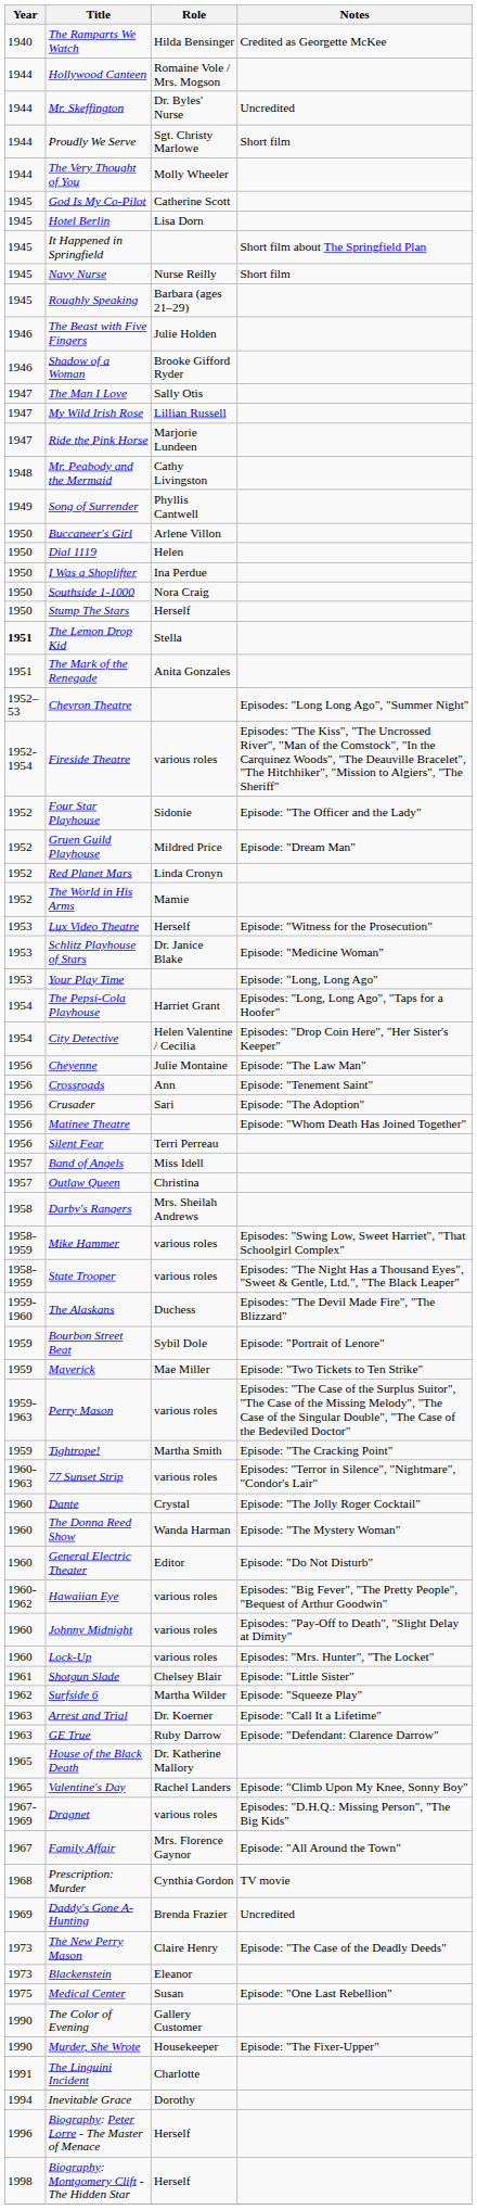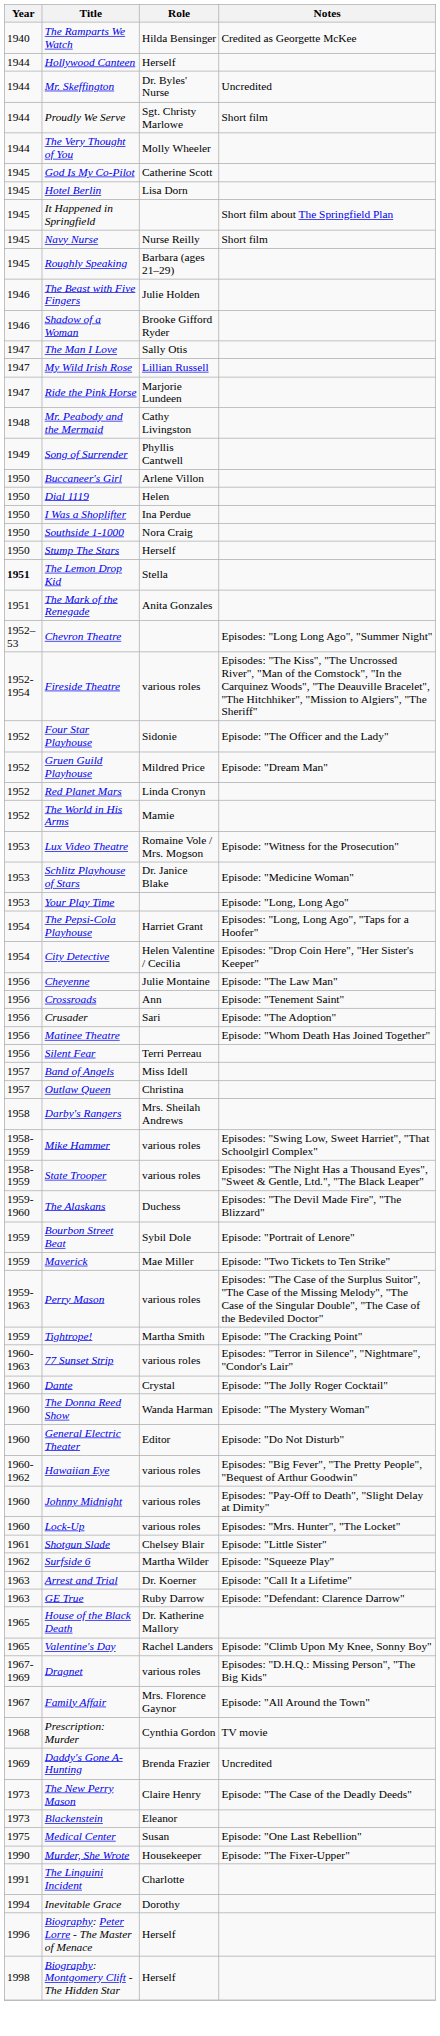 <table class="wikitable">
 <tr>
 <th>Year</th>
 <th>Title</th>
 <th>Role</th>
 <th>Notes</th>
 </tr>
 <tr>
 <td>1940</td>
 <td><em><a href='#'>The Ramparts We Watch</a></em></td>
 <td>Hilda Bensinger</td>
 <td>Credited as Georgette McKee</td>
 </tr>
 <tr>
 <td>1944</td>
 <td><em><a href='#'>Hollywood Canteen</a></em></td>
-<td>Romaine Vole / Mrs. Mogson</td>
+<td>Herself</td>
 <td></td>
 </tr>
 <tr>
 <td>1944</td>
 <td><em><a href='#'>Mr. Skeffington</a></em></td>
 <td>Dr. Byles' Nurse</td>
 <td>Uncredited</td>
 </tr>
 <tr>
 <td>1944</td>
 <td><em>Proudly We Serve</em></td>
 <td>Sgt. Christy Marlowe</td>
 <td>Short film</td>
 </tr>
 <tr>
 <td>1944</td>
 <td><em><a href='#'>The Very Thought of You</a></em></td>
 <td>Molly Wheeler</td>
 <td></td>
 </tr>
 <tr>
 <td>1945</td>
 <td><em><a href='#'>God Is My Co-Pilot</a></em></td>
 <td>Catherine Scott</td>
 <td></td>
 </tr>
 <tr>
 <td>1945</td>
 <td><em><a href='#'>Hotel Berlin</a></em></td>
 <td>Lisa Dorn</td>
 <td></td>
 </tr>
 <tr>
 <td>1945</td>
 <td><em>It Happened in Springfield</em></td>
 <td></td>
 <td>Short film about <a href='#'>The Springfield Plan</a></td>
 </tr>
 <tr>
 <td>1945</td>
 <td><em><a href='#'>Navy Nurse</a></em></td>
 <td>Nurse Reilly</td>
 <td>Short film</td>
 </tr>
 <tr>
 <td>1945</td>
 <td><em><a href='#'>Roughly Speaking</a></em></td>
 <td>Barbara (ages 21–29)</td>
 <td></td>
 </tr>
 <tr>
 <td>1946</td>
 <td><em><a href='#'>The Beast with Five Fingers</a></em></td>
 <td>Julie Holden</td>
 <td></td>
 </tr>
 <tr>
 <td>1946</td>
 <td><em><a href='#'>Shadow of a Woman</a></em></td>
 <td>Brooke Gifford Ryder</td>
 <td></td>
 </tr>
 <tr>
 <td>1947</td>
 <td><em><a href='#'>The Man I Love</a></em></td>
 <td>Sally Otis</td>
 <td></td>
 </tr>
 <tr>
 <td>1947</td>
 <td><em><a href='#'>My Wild Irish Rose</a></em></td>
 <td><a href='#'>Lillian Russell</a></td>
 <td></td>
 </tr>
 <tr>
 <td>1947</td>
 <td><em><a href='#'>Ride the Pink Horse</a></em></td>
 <td>Marjorie Lundeen</td>
 <td></td>
 </tr>
 <tr>
 <td>1948</td>
 <td><em><a href='#'>Mr. Peabody and the Mermaid</a></em></td>
 <td>Cathy Livingston</td>
 <td></td>
 </tr>
 <tr>
 <td>1949</td>
 <td><em><a href='#'>Song of Surrender</a></em></td>
 <td>Phyllis Cantwell</td>
 <td></td>
 </tr>
 <tr>
 <td>1950</td>
 <td><em><a href='#'>Buccaneer's Girl</a></em></td>
 <td>Arlene Villon</td>
 <td></td>
 </tr>
 <tr>
 <td>1950</td>
 <td><em><a href='#'>Dial 1119</a></em></td>
 <td>Helen</td>
 <td></td>
 </tr>
 <tr>
 <td>1950</td>
 <td><em><a href='#'>I Was a Shoplifter</a></em></td>
 <td>Ina Perdue</td>
 <td></td>
 </tr>
 <tr>
 <td>1950</td>
 <td><em><a href='#'>Southside 1-1000</a></em></td>
 <td>Nora Craig</td>
 <td></td>
 </tr>
 <tr>
 <td>1950</td>
 <td><em><a href='#'>Stump The Stars</a></em></td>
 <td>Herself</td>
 <td></td>
 </tr>
 <tr>
 <td><strong>1951</strong></td>
 <td><em><a href='#'>The Lemon Drop Kid</a></em></td>
 <td>Stella</td>
 <td></td>
 </tr>
 <tr>
 <td>1951</td>
 <td><em><a href='#'>The Mark of the Renegade</a></em></td>
 <td>Anita Gonzales</td>
 <td></td>
 </tr>
 <tr>
 <td>1952–53</td>
 <td><em><a href='#'>Chevron Theatre</a></em></td>
 <td></td>
 <td>Episodes: "Long Long Ago", "Summer Night"</td>
 </tr>
 <tr>
 <td>1952-1954</td>
 <td><em><a href='#'>Fireside Theatre</a></em></td>
 <td>various roles</td>
 <td>Episodes: "The Kiss", "The Uncrossed River", "Man of the Comstock", "In the Carquinez Woods", "The Deauville Bracelet", "The Hitchhiker", "Mission to Algiers", "The Sheriff"</td>
 </tr>
 <tr>
 <td>1952</td>
 <td><em><a href='#'>Four Star Playhouse</a></em></td>
 <td>Sidonie</td>
 <td>Episode: "The Officer and the Lady"</td>
 </tr>
 <tr>
 <td>1952</td>
 <td><em><a href='#'>Gruen Guild Playhouse</a></em></td>
 <td>Mildred Price</td>
 <td>Episode: "Dream Man"</td>
 </tr>
 <tr>
 <td>1952</td>
 <td><em><a href='#'>Red Planet Mars</a></em></td>
 <td>Linda Cronyn</td>
 <td></td>
 </tr>
 <tr>
 <td>1952</td>
 <td><em><a href='#'>The World in His Arms</a></em></td>
 <td>Mamie</td>
 <td></td>
 </tr>
 <tr>
 <td>1953</td>
 <td><em><a href='#'>Lux Video Theatre</a></em></td>
-<td>Herself</td>
+<td>Romaine Vole / Mrs. Mogson</td>
 <td>Episode: "Witness for the Prosecution"</td>
 </tr>
 <tr>
 <td>1953</td>
 <td><em><a href='#'>Schlitz Playhouse of Stars</a></em></td>
 <td>Dr. Janice Blake</td>
 <td>Episode: "Medicine Woman"</td>
 </tr>
 <tr>
 <td>1953</td>
 <td><em><a href='#'>Your Play Time</a></em></td>
 <td></td>
 <td>Episode: "Long, Long Ago"</td>
 </tr>
 <tr>
 <td>1954</td>
 <td><em><a href='#'>The Pepsi-Cola Playhouse</a></em></td>
 <td>Harriet Grant</td>
 <td>Episodes: "Long, Long Ago", "Taps for a Hoofer"</td>
 </tr>
 <tr>
 <td>1954</td>
 <td><em><a href='#'>City Detective</a></em></td>
 <td>Helen Valentine / Cecilia</td>
 <td>Episodes: "Drop Coin Here", "Her Sister's Keeper"</td>
 </tr>
 <tr>
 <td>1956</td>
 <td><em><a href='#'>Cheyenne</a></em></td>
 <td>Julie Montaine</td>
 <td>Episode: "The Law Man"</td>
 </tr>
 <tr>
 <td>1956</td>
 <td><em><a href='#'>Crossroads</a></em></td>
 <td>Ann</td>
 <td>Episode: "Tenement Saint"</td>
 </tr>
 <tr>
 <td>1956</td>
 <td><em>Crusader</em></td>
 <td>Sari</td>
 <td>Episode: "The Adoption"</td>
 </tr>
 <tr>
 <td>1956</td>
 <td><em><a href='#'>Matinee Theatre</a></em></td>
 <td></td>
 <td>Episode: "Whom Death Has Joined Together"</td>
 </tr>
 <tr>
 <td>1956</td>
 <td><em><a href='#'>Silent Fear</a></em></td>
 <td>Terri Perreau</td>
 <td></td>
 </tr>
 <tr>
 <td>1957</td>
 <td><em><a href='#'>Band of Angels</a></em></td>
 <td>Miss Idell</td>
 <td></td>
 </tr>
 <tr>
 <td>1957</td>
 <td><em><a href='#'>Outlaw Queen</a></em></td>
 <td>Christina</td>
 <td></td>
 </tr>
 <tr>
 <td>1958</td>
 <td><em><a href='#'>Darby's Rangers</a></em></td>
 <td>Mrs. Sheilah Andrews</td>
 <td></td>
 </tr>
 <tr>
 <td>1958-1959</td>
 <td><em><a href='#'>Mike Hammer</a></em></td>
 <td>various roles</td>
 <td>Episodes: "Swing Low, Sweet Harriet", "That Schoolgirl Complex"</td>
 </tr>
 <tr>
 <td>1958-1959</td>
 <td><em><a href='#'>State Trooper</a></em></td>
 <td>various roles</td>
 <td>Episodes: "The Night Has a Thousand Eyes", "Sweet & Gentle, Ltd.", "The Black Leaper"</td>
 </tr>
 <tr>
 <td>1959-1960</td>
 <td><em><a href='#'>The Alaskans</a></em></td>
 <td>Duchess</td>
 <td>Episodes: "The Devil Made Fire", "The Blizzard"</td>
 </tr>
 <tr>
 <td>1959</td>
 <td><em><a href='#'>Bourbon Street Beat</a></em></td>
 <td>Sybil Dole</td>
 <td>Episode: "Portrait of Lenore"</td>
 </tr>
 <tr>
 <td>1959</td>
 <td><em><a href='#'>Maverick</a></em></td>
 <td>Mae Miller</td>
 <td>Episode: "Two Tickets to Ten Strike"</td>
 </tr>
 <tr>
 <td>1959-1963</td>
 <td><em><a href='#'>Perry Mason</a></em></td>
 <td>various roles</td>
 <td>Episodes: "The Case of the Surplus Suitor", "The Case of the Missing Melody", "The Case of the Singular Double", "The Case of the Bedeviled Doctor"</td>
 </tr>
 <tr>
 <td>1959</td>
 <td><em><a href='#'>Tightrope!</a></em></td>
 <td>Martha Smith</td>
 <td>Episode: "The Cracking Point"</td>
 </tr>
 <tr>
 <td>1960-1963</td>
 <td><em><a href='#'>77 Sunset Strip</a></em></td>
 <td>various roles</td>
 <td>Episodes: "Terror in Silence", "Nightmare", "Condor's Lair"</td>
 </tr>
 <tr>
 <td>1960</td>
 <td><em><a href='#'>Dante</a></em></td>
 <td>Crystal</td>
 <td>Episode: "The Jolly Roger Cocktail"</td>
 </tr>
 <tr>
 <td>1960</td>
 <td><em><a href='#'>The Donna Reed Show</a></em></td>
 <td>Wanda Harman</td>
 <td>Episode: "The Mystery Woman"</td>
 </tr>
 <tr>
 <td>1960</td>
 <td><em><a href='#'>General Electric Theater</a></em></td>
 <td>Editor</td>
 <td>Episode: "Do Not Disturb"</td>
 </tr>
 <tr>
 <td>1960-1962</td>
 <td><em><a href='#'>Hawaiian Eye</a></em></td>
 <td>various roles</td>
 <td>Episodes: "Big Fever", "The Pretty People", "Bequest of Arthur Goodwin"</td>
 </tr>
 <tr>
 <td>1960</td>
 <td><em><a href='#'>Johnny Midnight</a></em></td>
 <td>various roles</td>
 <td>Episodes: "Pay-Off to Death", "Slight Delay at Dimity"</td>
 </tr>
 <tr>
 <td>1960</td>
 <td><em><a href='#'>Lock-Up</a></em></td>
 <td>various roles</td>
 <td>Episodes: "Mrs. Hunter", "The Locket"</td>
 </tr>
 <tr>
 <td>1961</td>
 <td><em><a href='#'>Shotgun Slade</a></em></td>
 <td>Chelsey Blair</td>
 <td>Episode: "Little Sister"</td>
 </tr>
 <tr>
 <td>1962</td>
 <td><em><a href='#'>Surfside 6</a></em></td>
 <td>Martha Wilder</td>
 <td>Episode: "Squeeze Play"</td>
 </tr>
 <tr>
 <td>1963</td>
 <td><em><a href='#'>Arrest and Trial</a></em></td>
 <td>Dr. Koerner</td>
 <td>Episode: "Call It a Lifetime"</td>
 </tr>
 <tr>
 <td>1963</td>
 <td><em><a href='#'>GE True</a></em></td>
 <td>Ruby Darrow</td>
 <td>Episode: "Defendant: Clarence Darrow"</td>
 </tr>
 <tr>
 <td>1965</td>
 <td><em><a href='#'>House of the Black Death</a></em></td>
 <td>Dr. Katherine Mallory</td>
 <td></td>
 </tr>
 <tr>
 <td>1965</td>
 <td><em><a href='#'>Valentine's Day</a></em></td>
 <td>Rachel Landers</td>
 <td>Episode: "Climb Upon My Knee, Sonny Boy"</td>
 </tr>
 <tr>
 <td>1967-1969</td>
 <td><em><a href='#'>Dragnet</a></em></td>
 <td>various roles</td>
 <td>Episodes: "D.H.Q.: Missing Person", "The Big Kids"</td>
 </tr>
 <tr>
 <td>1967</td>
 <td><em><a href='#'>Family Affair</a></em></td>
 <td>Mrs. Florence Gaynor</td>
 <td>Episode: "All Around the Town"</td>
 </tr>
 <tr>
 <td>1968</td>
 <td><em>Prescription: Murder</em></td>
 <td>Cynthia Gordon</td>
 <td>TV movie</td>
 </tr>
 <tr>
 <td>1969</td>
 <td><em><a href='#'>Daddy's Gone A-Hunting</a></em></td>
 <td>Brenda Frazier</td>
 <td>Uncredited</td>
 </tr>
 <tr>
 <td>1973</td>
 <td><em><a href='#'>The New Perry Mason</a></em></td>
 <td>Claire Henry</td>
 <td>Episode: "The Case of the Deadly Deeds"</td>
 </tr>
 <tr>
 <td>1973</td>
 <td><em><a href='#'>Blackenstein</a></em></td>
 <td>Eleanor</td>
 <td></td>
 </tr>
 <tr>
 <td>1975</td>
 <td><em><a href='#'>Medical Center</a></em></td>
 <td>Susan</td>
 <td>Episode: "One Last Rebellion"</td>
 </tr>
 <tr>
 <td>1990</td>
-<td><em>The Color of Evening</em></td>
-<td>Gallery Customer</td>
-<td></td>
-</tr>
-<tr>
-<td>1990</td>
 <td><em><a href='#'>Murder, She Wrote</a></em></td>
 <td>Housekeeper</td>
 <td>Episode: "The Fixer-Upper"</td>
 </tr>
 <tr>
 <td>1991</td>
 <td><em><a href='#'>The Linguini Incident</a></em></td>
 <td>Charlotte</td>
 <td></td>
 </tr>
 <tr>
 <td>1994</td>
 <td><em>Inevitable Grace</em></td>
 <td>Dorothy</td>
 <td></td>
 </tr>
 <tr>
 <td>1996</td>
 <td><em><a href='#'>Biography</a>: <a href='#'>Peter Lorre</a> - The Master of Menace</em></td>
 <td>Herself</td>
 <td></td>
 </tr>
 <tr>
 <td>1998</td>
 <td><em><a href='#'>Biography</a>: <a href='#'>Montgomery Clift</a> - The Hidden Star</em></td>
 <td>Herself</td>
 <td></td>
 </tr>
 <tr>
 </tr>
 </table>
